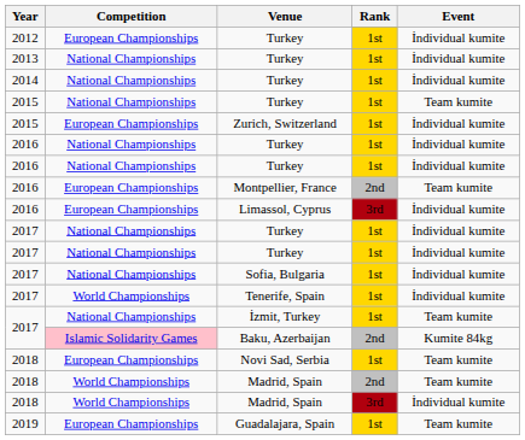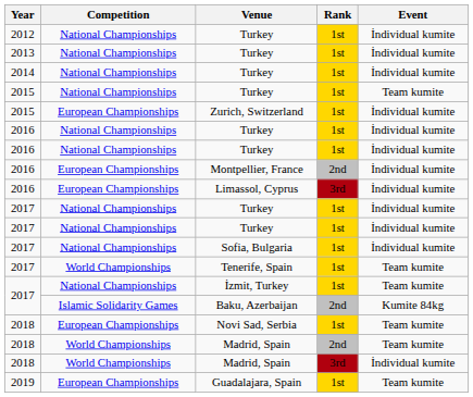 <table class="wikitable sortable" width=45% style="font-size:90%; text-align:center;">
 <tr>
 <th>Year</th>
 <th>Competition</th>
 <th>Venue</th>
 <th>Rank</th>
 <th>Event</th>
 </tr>
 <tr>
 <td>2012</td>
-<td><a href='#'>European Championships</a></td>
+<td><a href='#'>National Championships</a></td>
 <td>Turkey</td>
 <td bgcolor="gold">1st</td>
 <td>İndividual kumite</td>
 </tr>
 <tr>
 <td>2013</td>
 <td><a href='#'>National Championships</a></td>
 <td>Turkey</td>
 <td bgcolor="gold">1st</td>
 <td>İndividual kumite</td>
 </tr>
 <tr>
 <td>2014</td>
 <td><a href='#'>National Championships</a></td>
 <td>Turkey</td>
 <td bgcolor="gold">1st</td>
 <td>İndividual kumite</td>
 </tr>
 <tr>
 <td>2015</td>
 <td><a href='#'>National Championships</a></td>
 <td>Turkey</td>
 <td bgcolor="gold">1st</td>
 <td>Team kumite</td>
 </tr>
 <tr>
 <td>2015</td>
 <td><a href='#'>European Championships</a></td>
 <td>Zurich, Switzerland</td>
 <td bgcolor="gold">1st</td>
 <td>İndividual kumite</td>
 </tr>
 <tr>
 <td>2016</td>
 <td><a href='#'>National Championships</a></td>
 <td>Turkey</td>
 <td bgcolor="gold">1st</td>
 <td>İndividual kumite</td>
 </tr>
 <tr>
 <td>2016</td>
 <td><a href='#'>National Championships</a></td>
 <td>Turkey</td>
 <td bgcolor="gold">1st</td>
 <td>İndividual kumite</td>
 </tr>
 <tr>
 <td>2016</td>
 <td><a href='#'>European Championships</a></td>
 <td>Montpellier, France</td>
 <td bgcolor="silver">2nd</td>
-<td>Team kumite</td>
+<td>İndividual kumite</td>
 </tr>
 <tr>
 <td>2016</td>
 <td><a href='#'>European Championships</a></td>
 <td>Limassol, Cyprus</td>
 <td bgcolor="bronze">3rd</td>
 <td>İndividual kumite</td>
 </tr>
 <tr>
 <td>2017</td>
 <td><a href='#'>National Championships</a></td>
 <td>Turkey</td>
 <td bgcolor="gold">1st</td>
 <td>İndividual kumite</td>
 </tr>
 <tr>
 <td>2017</td>
 <td><a href='#'>National Championships</a></td>
 <td>Turkey</td>
 <td bgcolor="gold">1st</td>
 <td>İndividual kumite</td>
 </tr>
 <tr>
 <td>2017</td>
 <td><a href='#'>National Championships</a></td>
 <td>Sofia, Bulgaria</td>
 <td bgcolor="gold">1st</td>
 <td>İndividual kumite</td>
 </tr>
 <tr>
 <td>2017</td>
 <td><a href='#'>World Championships</a></td>
 <td>Tenerife, Spain</td>
 <td bgcolor="gold">1st</td>
-<td>İndividual kumite</td>
+<td>Team kumite</td>
 </tr>
 <tr>
 <td rowspan=2>2017</td>
 <td><a href='#'>National Championships</a></td>
 <td>İzmit, Turkey</td>
 <td bgcolor="gold">1st</td>
 <td>Team kumite</td>
 </tr>
 <tr>
-<td style="background: pink;"><a href='#'>Islamic Solidarity Games</a></td>
+<td><a href='#'>Islamic Solidarity Games</a></td>
 <td>Baku, Azerbaijan</td>
 <td bgcolor="silver">2nd</td>
 <td>Kumite 84kg</td>
 </tr>
 <tr>
 <td>2018</td>
 <td><a href='#'>European Championships</a></td>
 <td>Novi Sad, Serbia</td>
 <td bgcolor="gold">1st</td>
 <td>Team kumite</td>
 </tr>
 <tr>
 <td>2018</td>
 <td><a href='#'>World Championships</a></td>
 <td>Madrid, Spain</td>
 <td bgcolor="silver">2nd</td>
 <td>Team kumite</td>
 </tr>
 <tr>
 <td>2018</td>
 <td><a href='#'>World Championships</a></td>
 <td>Madrid, Spain</td>
 <td bgcolor="bronze">3rd</td>
 <td>İndividual kumite</td>
 </tr>
 <tr>
 <td>2019</td>
 <td><a href='#'>European Championships</a></td>
 <td>Guadalajara, Spain</td>
 <td bgcolor="gold">1st</td>
 <td>Team kumite</td>
 </tr>
 </table>
